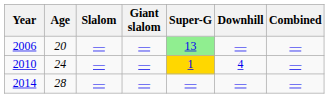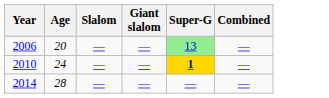 <table class=wikitable style="text-align:center">
 <tr>
 <th>  Year  </th>
 <th> Age </th>
 <th> Slalom </th>
 <th>Giant<br> slalom </th>
 <th>Super-G</th>
-<th>Downhill</th>
 <th>Combined</th>
 </tr>
 <tr>
 <td><a href='#'>2006</a></td>
 <td><em>20</em></td>
 <td><a href='#'>—</a></td>
 <td><a href='#'>—</a></td>
 <td style="background: lightgreen;"><a href='#'>13</a></td>
 <td><a href='#'>—</a></td>
-<td><a href='#'>—</a></td>
 </tr>
 <tr>
 <td><a href='#'>2010</a></td>
 <td><em>24</em></td>
 <td><a href='#'>—</a></td>
 <td><a href='#'>—</a></td>
-<td style="background:gold;"><a href='#'>1</a></td>
-<td><a href='#'>4</a></td>
+<td style="background:gold;"><strong><a href='#'>1</a></strong></td>
 <td><a href='#'>—</a></td>
 </tr>
 <tr>
 <td><a href='#'>2014</a></td>
 <td><em>28</em></td>
 <td><a href='#'>—</a></td>
 <td><a href='#'>—</a></td>
 <td><a href='#'>—</a></td>
 <td><a href='#'>—</a></td>
-<td><a href='#'>—</a></td>
 </tr>
 </table>
